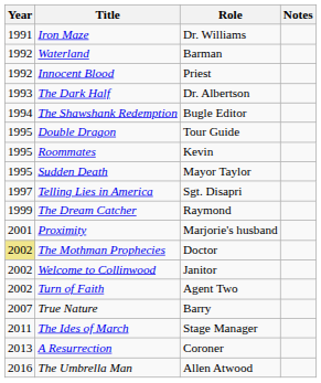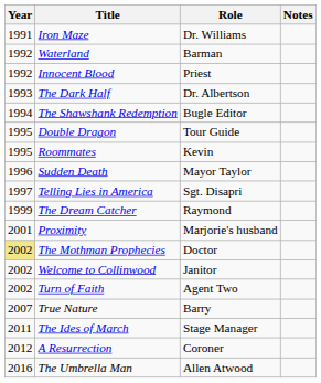 <table class="wikitable">
 <tr>
 <th>Year</th>
 <th>Title</th>
 <th>Role</th>
 <th>Notes</th>
 </tr>
 <tr>
 <td>1991</td>
 <td><em><a href='#'>Iron Maze</a></em></td>
 <td>Dr. Williams</td>
 <td></td>
 </tr>
 <tr>
 <td>1992</td>
 <td><em><a href='#'>Waterland</a></em></td>
 <td>Barman</td>
 <td></td>
 </tr>
 <tr>
 <td>1992</td>
 <td><em><a href='#'>Innocent Blood</a></em></td>
 <td>Priest</td>
 <td></td>
 </tr>
 <tr>
 <td>1993</td>
 <td><em><a href='#'>The Dark Half</a></em></td>
 <td>Dr. Albertson</td>
 <td></td>
 </tr>
 <tr>
 <td>1994</td>
 <td><em><a href='#'>The Shawshank Redemption</a></em></td>
 <td>Bugle Editor</td>
 <td></td>
 </tr>
 <tr>
 <td>1995</td>
 <td><em><a href='#'>Double Dragon</a></em></td>
 <td>Tour Guide</td>
 <td></td>
 </tr>
 <tr>
 <td>1995</td>
 <td><em><a href='#'>Roommates</a></em></td>
 <td>Kevin</td>
 <td></td>
 </tr>
 <tr>
-<td>1995</td>
+<td>1996</td>
 <td><em><a href='#'>Sudden Death</a></em></td>
 <td>Mayor Taylor</td>
 <td></td>
 </tr>
 <tr>
 <td>1997</td>
 <td><em><a href='#'>Telling Lies in America</a></em></td>
 <td>Sgt. Disapri</td>
 <td></td>
 </tr>
 <tr>
 <td>1999</td>
 <td><em><a href='#'>The Dream Catcher</a></em></td>
 <td>Raymond</td>
 <td></td>
 </tr>
 <tr>
 <td>2001</td>
 <td><em><a href='#'>Proximity</a></em></td>
 <td>Marjorie's husband</td>
 <td></td>
 </tr>
 <tr>
 <td style="background: khaki;">2002</td>
 <td><em><a href='#'>The Mothman Prophecies</a></em></td>
 <td>Doctor</td>
 <td></td>
 </tr>
 <tr>
 <td>2002</td>
 <td><em><a href='#'>Welcome to Collinwood</a></em></td>
 <td>Janitor</td>
 <td></td>
 </tr>
 <tr>
 <td>2002</td>
 <td><em><a href='#'>Turn of Faith</a></em></td>
 <td>Agent Two</td>
 <td></td>
 </tr>
 <tr>
 <td>2007</td>
 <td><em>True Nature</em></td>
 <td>Barry</td>
 <td></td>
 </tr>
 <tr>
 <td>2011</td>
 <td><em><a href='#'>The Ides of March</a></em></td>
 <td>Stage Manager</td>
 <td></td>
 </tr>
 <tr>
-<td>2013</td>
+<td>2012</td>
 <td><em><a href='#'>A Resurrection</a></em></td>
 <td>Coroner</td>
 <td></td>
 </tr>
 <tr>
 <td>2016</td>
 <td><em>The Umbrella Man</em></td>
 <td>Allen Atwood</td>
 <td></td>
 </tr>
 </table>
